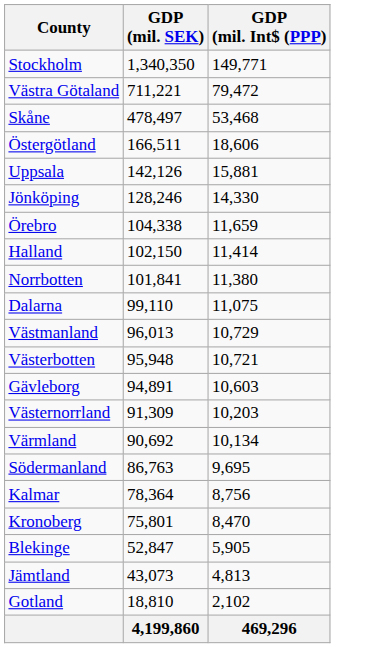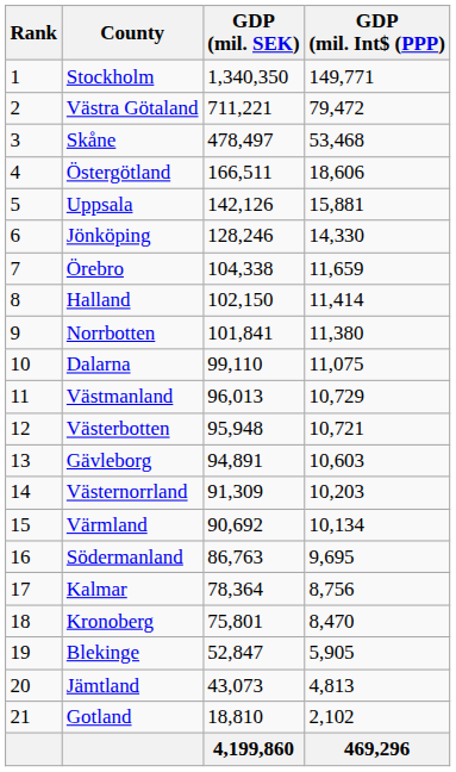 <table class="wikitable sortable">
 <tr>
+<th>Rank</th>
 <th>County</th>
 <th>GDP<br>(mil. <a href='#'>SEK</a>)</th>
 <th>GDP<br>(mil. Int$ (<a href='#'>PPP</a>)</th>
 </tr>
 <tr>
+<td>1</td>
 <td><a href='#'>Stockholm</a></td>
 <td>1,340,350</td>
 <td>149,771</td>
 </tr>
 <tr>
+<td>2</td>
 <td><a href='#'>Västra Götaland</a></td>
 <td>711,221</td>
 <td>79,472</td>
 </tr>
 <tr>
+<td>3</td>
 <td><a href='#'>Skåne</a></td>
 <td>478,497</td>
 <td>53,468</td>
 </tr>
 <tr>
+<td>4</td>
 <td><a href='#'>Östergötland</a></td>
 <td>166,511</td>
 <td>18,606</td>
 </tr>
 <tr>
+<td>5</td>
 <td><a href='#'>Uppsala</a></td>
 <td>142,126</td>
 <td>15,881</td>
 </tr>
 <tr>
+<td>6</td>
 <td><a href='#'>Jönköping</a></td>
 <td>128,246</td>
 <td>14,330</td>
 </tr>
 <tr>
+<td>7</td>
 <td><a href='#'>Örebro</a></td>
 <td>104,338</td>
 <td>11,659</td>
 </tr>
 <tr>
+<td>8</td>
 <td><a href='#'>Halland</a></td>
 <td>102,150</td>
 <td>11,414</td>
 </tr>
 <tr>
+<td>9</td>
 <td><a href='#'>Norrbotten</a></td>
 <td>101,841</td>
 <td>11,380</td>
 </tr>
 <tr>
+<td>10</td>
 <td><a href='#'>Dalarna</a></td>
 <td>99,110</td>
 <td>11,075</td>
 </tr>
 <tr>
+<td>11</td>
 <td><a href='#'>Västmanland</a></td>
 <td>96,013</td>
 <td>10,729</td>
 </tr>
 <tr>
+<td>12</td>
 <td><a href='#'>Västerbotten</a></td>
 <td>95,948</td>
 <td>10,721</td>
 </tr>
 <tr>
+<td>13</td>
 <td><a href='#'>Gävleborg</a></td>
 <td>94,891</td>
 <td>10,603</td>
 </tr>
 <tr>
+<td>14</td>
 <td><a href='#'>Västernorrland</a></td>
 <td>91,309</td>
 <td>10,203</td>
 </tr>
 <tr>
+<td>15</td>
 <td><a href='#'>Värmland</a></td>
 <td>90,692</td>
 <td>10,134</td>
 </tr>
 <tr>
+<td>16</td>
 <td><a href='#'>Södermanland</a></td>
 <td>86,763</td>
 <td>9,695</td>
 </tr>
 <tr>
+<td>17</td>
 <td><a href='#'>Kalmar</a></td>
 <td>78,364</td>
 <td>8,756</td>
 </tr>
 <tr>
+<td>18</td>
 <td><a href='#'>Kronoberg</a></td>
 <td>75,801</td>
 <td>8,470</td>
 </tr>
 <tr>
+<td>19</td>
 <td><a href='#'>Blekinge</a></td>
 <td>52,847</td>
 <td>5,905</td>
 </tr>
 <tr>
+<td>20</td>
 <td><a href='#'>Jämtland</a></td>
 <td>43,073</td>
 <td>4,813</td>
 </tr>
 <tr>
+<td>21</td>
 <td><a href='#'>Gotland</a></td>
 <td>18,810</td>
 <td>2,102</td>
 </tr>
 <tr>
 <th></th>
+<th></th>
 <th>4,199,860</th>
 <th>469,296</th>
 </tr>
 </table>
